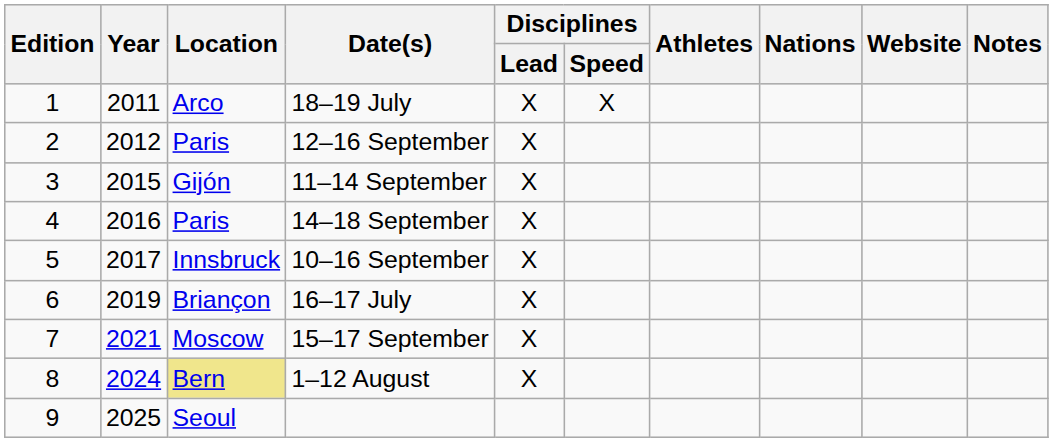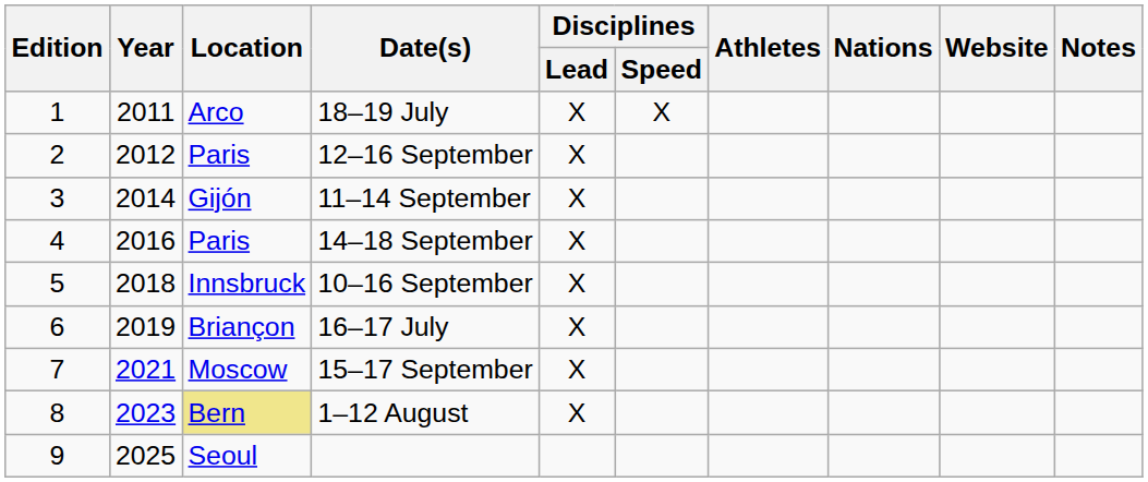 <table class="wikitable" style="text-align:center;">
 <tr>
 <th rowspan="2">Edition</th>
 <th rowspan="2">Year</th>
 <th rowspan="2">Location</th>
 <th rowspan="2">Date(s)</th>
 <th colspan="2">Disciplines</th>
 <th rowspan="2">Athletes</th>
 <th rowspan="2">Nations</th>
 <th rowspan="2">Website</th>
 <th rowspan="2">Notes</th>
 </tr>
 <tr>
 <th>Lead</th>
 <th>Speed</th>
 </tr>
 <tr>
 <td>1</td>
 <td>2011</td>
 <td align="left"> <a href='#'>Arco</a></td>
 <td align="left">18–19 July</td>
 <td>X</td>
 <td>X</td>
 <td></td>
 <td></td>
 <td></td>
 <td></td>
 </tr>
 <tr>
 <td>2</td>
 <td>2012</td>
 <td align="left"> <a href='#'>Paris</a></td>
 <td align="left">12–16 September</td>
 <td>X</td>
 <td></td>
 <td></td>
 <td></td>
 <td></td>
 <td></td>
 </tr>
 <tr>
 <td>3</td>
-<td>2015</td>
+<td>2014</td>
 <td align="left"> <a href='#'>Gijón</a></td>
 <td align="left">11–14 September</td>
 <td>X</td>
 <td></td>
 <td></td>
 <td></td>
 <td></td>
 <td></td>
 </tr>
 <tr>
 <td>4</td>
 <td>2016</td>
 <td align="left"> <a href='#'>Paris</a></td>
 <td align="left">14–18 September</td>
 <td>X</td>
 <td></td>
 <td></td>
 <td></td>
 <td></td>
 <td></td>
 </tr>
 <tr>
 <td>5</td>
-<td>2017</td>
+<td>2018</td>
 <td align="left"> <a href='#'>Innsbruck</a></td>
 <td align="left">10–16 September</td>
 <td>X</td>
 <td></td>
 <td></td>
 <td></td>
 <td></td>
 <td></td>
 </tr>
 <tr>
 <td>6</td>
 <td>2019</td>
 <td align="left"> <a href='#'>Briançon</a></td>
 <td align="left">16–17 July</td>
 <td>X</td>
 <td></td>
 <td></td>
 <td></td>
 <td></td>
 <td></td>
 </tr>
 <tr>
 <td>7</td>
 <td><a href='#'>2021</a></td>
 <td align="left"> <a href='#'>Moscow</a></td>
 <td align="left">15–17 September</td>
 <td>X</td>
 <td></td>
 <td></td>
 <td></td>
 <td></td>
 <td></td>
 </tr>
 <tr>
 <td>8</td>
-<td><a href='#'>2024</a></td>
+<td><a href='#'>2023</a></td>
 <td align="left" style="background: khaki;"> <a href='#'>Bern</a></td>
 <td align="left">1–12 August</td>
 <td>X</td>
 <td></td>
 <td></td>
 <td></td>
 <td></td>
 <td></td>
 </tr>
 <tr>
 <td>9</td>
 <td>2025</td>
 <td align="left"> <a href='#'>Seoul</a></td>
 <td></td>
 <td></td>
 <td></td>
 <td></td>
 <td></td>
 <td></td>
 <td></td>
 </tr>
 </table>
